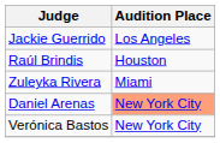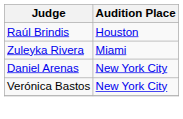 <table class="wikitable">
 <tr>
 <th>Judge</th>
 <th>Audition Place</th>
-</tr>
-<tr>
-<td><a href='#'>Jackie Guerrido</a></td>
-<td><a href='#'>Los Angeles</a></td>
 </tr>
 <tr>
 <td><a href='#'>Raúl Brindis</a></td>
 <td><a href='#'>Houston</a></td>
 </tr>
 <tr>
 <td><a href='#'>Zuleyka Rivera</a></td>
 <td><a href='#'>Miami</a></td>
 </tr>
 <tr>
 <td><a href='#'>Daniel Arenas</a></td>
-<td style="background: lightsalmon;"><a href='#'>New York City</a></td>
+<td><a href='#'>New York City</a></td>
 </tr>
 <tr>
 <td>Verónica Bastos</td>
 <td><a href='#'>New York City</a></td>
 </tr>
 <tr>
 </tr>
 </table>
